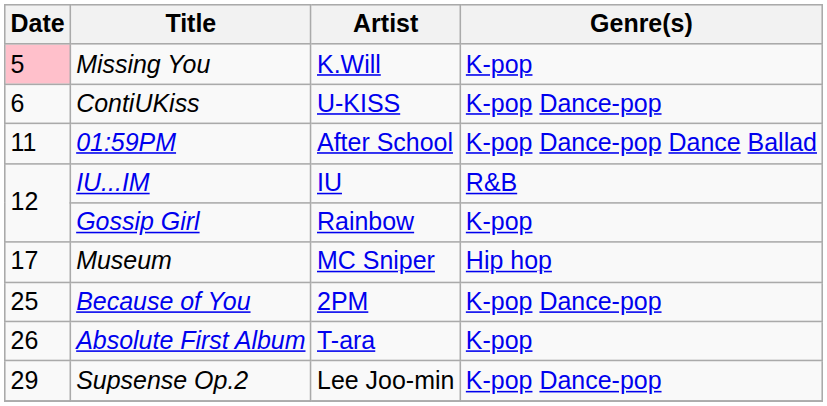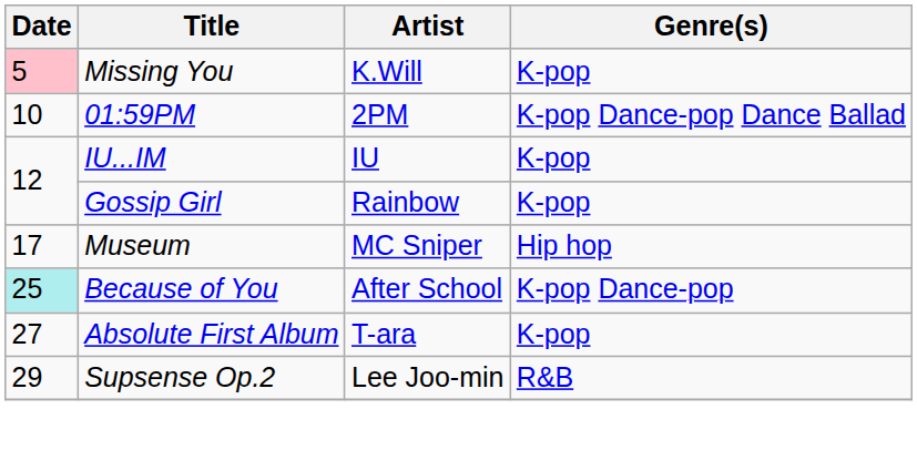 <table class="wikitable" style="text-align: left;">
 <tr>
 <th>Date</th>
 <th>Title</th>
 <th>Artist</th>
 <th>Genre(s)</th>
 </tr>
 <tr>
 <td rowspan="1" style="background: pink;">5</td>
 <td><em>Missing You</em></td>
 <td><a href='#'>K.Will</a></td>
 <td><a href='#'>K-pop</a></td>
 </tr>
 <tr>
-<td rowspan="1">6</td>
-<td><em>ContiUKiss</em></td>
-<td><a href='#'>U-KISS</a></td>
-<td><a href='#'>K-pop</a> <a href='#'>Dance-pop</a></td>
-</tr>
-<tr>
-<td rowspan="1">11</td>
+<td rowspan="1">10</td>
 <td><em><a href='#'>01:59PM</a></em></td>
-<td><a href='#'>After School</a></td>
+<td><a href='#'>2PM</a></td>
 <td><a href='#'>K-pop</a> <a href='#'>Dance-pop</a> <a href='#'>Dance</a> <a href='#'>Ballad</a></td>
 </tr>
 <tr>
 <td rowspan="2">12</td>
 <td><em><a href='#'>IU...IM</a></em></td>
 <td><a href='#'>IU</a></td>
-<td><a href='#'>R&B</a></td>
+<td><a href='#'>K-pop</a></td>
 </tr>
 <tr>
 <td><a href='#'><em>Gossip Girl</em></a></td>
 <td><a href='#'>Rainbow</a></td>
 <td><a href='#'>K-pop</a></td>
 </tr>
 <tr>
 <td>17</td>
 <td><em>Museum</em></td>
 <td><a href='#'>MC Sniper</a></td>
 <td><a href='#'>Hip hop</a></td>
 </tr>
 <tr>
-<td rowspan="1">25</td>
+<td rowspan="1" style="background: paleturquoise;">25</td>
 <td><a href='#'><em>Because of You</em></a></td>
-<td><a href='#'>2PM</a></td>
+<td><a href='#'>After School</a></td>
 <td><a href='#'>K-pop</a> <a href='#'>Dance-pop</a></td>
 </tr>
 <tr>
-<td rowspan="1">26</td>
+<td rowspan="1">27</td>
 <td><em><a href='#'>Absolute First Album</a></em></td>
 <td><a href='#'>T-ara</a></td>
 <td><a href='#'>K-pop</a></td>
 </tr>
 <tr>
 <td rowspan="1">29</td>
 <td><em>Supsense Op.2</em></td>
 <td>Lee Joo-min</td>
-<td><a href='#'>K-pop</a> <a href='#'>Dance-pop</a></td>
+<td><a href='#'>R&B</a></td>
 </tr>
 <tr>
 </tr>
 </table>
